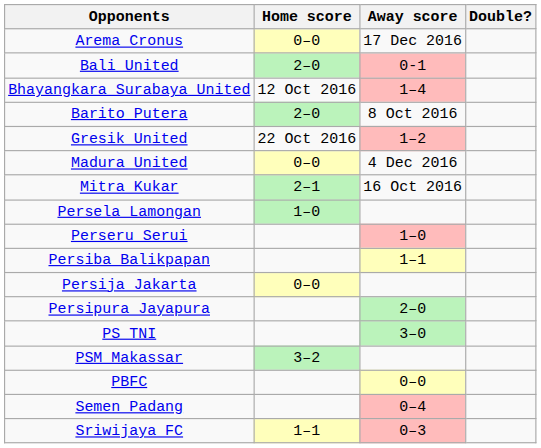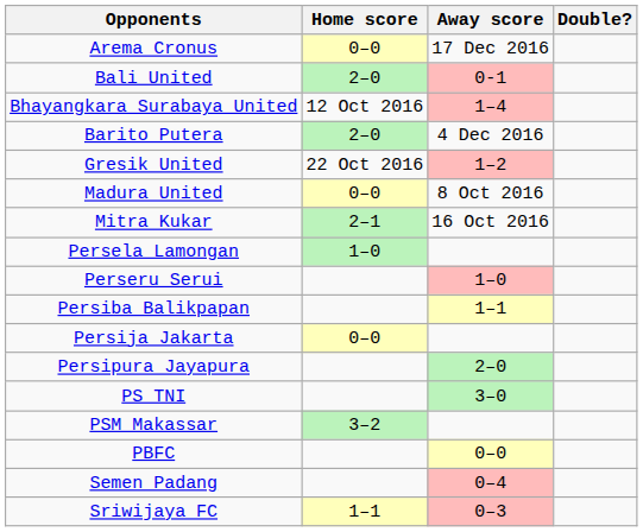 <table class="wikitable" style="text-align: center">
 <tr>
 <th>Opponents</th>
 <th>Home score</th>
 <th>Away score</th>
 <th>Double?</th>
 </tr>
 <tr>
 <td><a href='#'>Arema Cronus</a></td>
 <td style="background:#FFFFBB">0–0</td>
 <td>17 Dec 2016</td>
 <td></td>
 </tr>
 <tr>
 <td><a href='#'>Bali United</a></td>
 <td style="background:#BBF3BB">2–0</td>
 <td style="background:#FFBBBB">0-1</td>
 <td></td>
 </tr>
 <tr>
 <td><a href='#'>Bhayangkara Surabaya United</a></td>
 <td>12 Oct 2016</td>
 <td style="background:#FFBBBB">1–4</td>
 <td></td>
 </tr>
 <tr>
 <td><a href='#'>Barito Putera</a></td>
 <td style="background:#BBF3BB">2–0</td>
-<td>8 Oct 2016</td>
+<td>4 Dec 2016</td>
 <td></td>
 </tr>
 <tr>
 <td><a href='#'>Gresik United</a></td>
 <td>22 Oct 2016</td>
 <td style="background:#FFBBBB">1–2</td>
 <td></td>
 </tr>
 <tr>
 <td><a href='#'>Madura United</a></td>
 <td style="background:#FFFFBB">0–0</td>
-<td>4 Dec 2016</td>
+<td>8 Oct 2016</td>
 <td></td>
 </tr>
 <tr>
 <td><a href='#'>Mitra Kukar</a></td>
 <td style="background:#BBF3BB">2–1</td>
 <td>16 Oct 2016</td>
 <td></td>
 </tr>
 <tr>
 <td><a href='#'>Persela Lamongan</a></td>
 <td style="background:#BBF3BB">1–0</td>
 <td></td>
 <td></td>
 </tr>
 <tr>
 <td><a href='#'>Perseru Serui</a></td>
 <td></td>
 <td style="background:#FFBBBB">1–0</td>
 <td></td>
 </tr>
 <tr>
 <td><a href='#'>Persiba Balikpapan</a></td>
 <td></td>
 <td style="background:#FFFFBB">1–1</td>
 <td></td>
 </tr>
 <tr>
 <td><a href='#'>Persija Jakarta</a></td>
 <td style="background:#FFFFBB">0–0</td>
 <td></td>
 <td></td>
 </tr>
 <tr>
 <td><a href='#'>Persipura Jayapura</a></td>
 <td></td>
 <td style="background:#BBF3BB">2–0</td>
 <td></td>
 </tr>
 <tr>
 <td><a href='#'>PS TNI</a></td>
 <td></td>
 <td style="background:#BBF3BB">3–0</td>
 <td></td>
 </tr>
 <tr>
 <td><a href='#'>PSM Makassar</a></td>
 <td style="background:#BBF3BB">3–2</td>
 <td></td>
 <td></td>
 </tr>
 <tr>
 <td><a href='#'>PBFC</a></td>
 <td></td>
 <td style="background:#FFFFBB">0–0</td>
 <td></td>
 </tr>
 <tr>
 <td><a href='#'>Semen Padang</a></td>
 <td></td>
 <td style="background:#FFBBBB">0–4</td>
 <td></td>
 </tr>
 <tr>
 <td><a href='#'>Sriwijaya FC</a></td>
 <td style="background:#FFFFBB">1–1</td>
 <td style="background:#FFBBBB">0–3</td>
 <td></td>
 </tr>
 </table>
